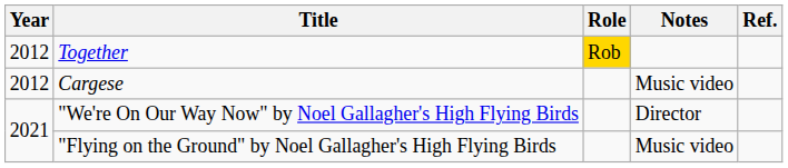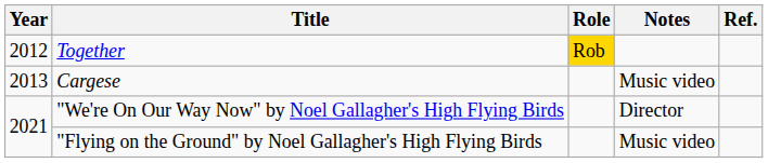 <table class="wikitable sortable">
 <tr>
 <th>Year</th>
 <th>Title</th>
 <th>Role</th>
 <th class="unsortable">Notes</th>
 <th>Ref.</th>
 </tr>
 <tr>
 <td>2012</td>
 <td><em><a href='#'>Together</a></em></td>
 <td style="background: gold;">Rob</td>
 <td></td>
 <td></td>
 </tr>
 <tr>
-<td>2012</td>
+<td>2013</td>
 <td><em>Cargese</em></td>
 <td></td>
 <td>Music video</td>
 <td></td>
 </tr>
 <tr>
 <td rowspan="2">2021</td>
 <td>"We're On Our Way Now" by <a href='#'>Noel Gallagher's High Flying Birds</a></td>
 <td></td>
 <td>Director</td>
 <td></td>
 </tr>
 <tr>
 <td>"Flying on the Ground" by Noel Gallagher's High Flying Birds</td>
 <td></td>
 <td>Music video</td>
 <td></td>
 </tr>
 </table>
